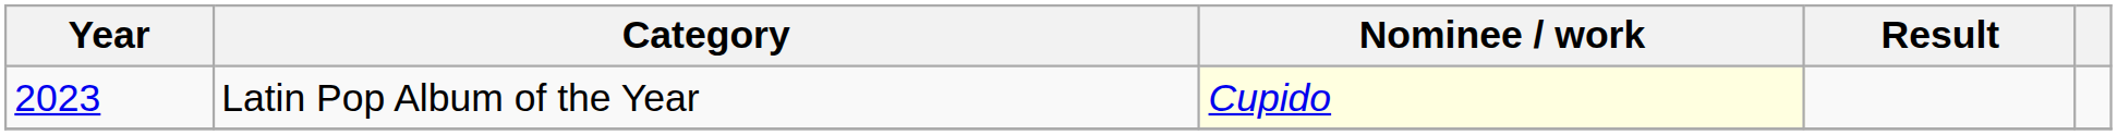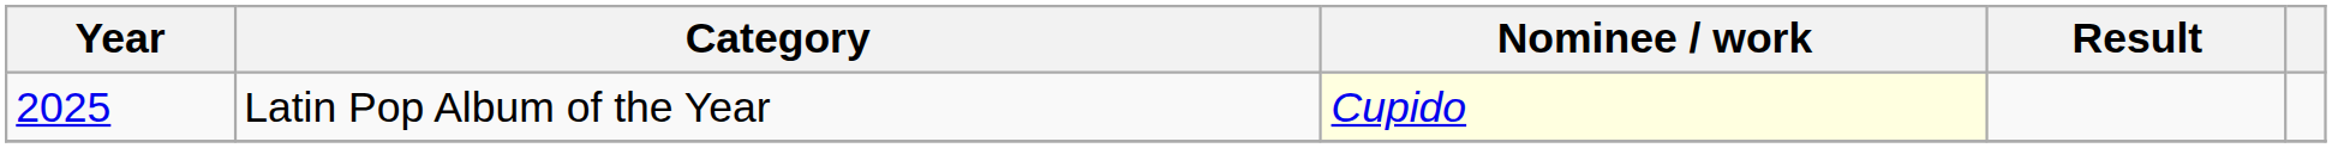 <table class="wikitable" style="width:55%;">
 <tr>
 <th>Year</th>
 <th>Category</th>
 <th>Nominee / work</th>
 <th>Result</th>
 <th></th>
 </tr>
 <tr>
-<td><a href='#'>2023</a></td>
+<td><a href='#'>2025</a></td>
 <td>Latin Pop Album of the Year</td>
 <td style="background: lightyellow;"><em><a href='#'>Cupido</a></em></td>
 <td></td>
 <td></td>
 </tr>
 <tr>
 </tr>
 </table>
